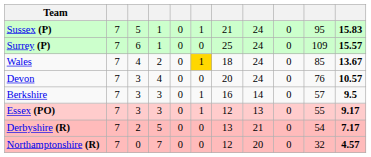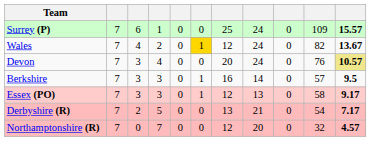 <table class="wikitable" style="text-align:center">
 <tr>
 <th width="150">Team</th>
 <th width="25"></th>
 <th width="25"></th>
 <th width="25"></th>
 <th width="25"></th>
 <th width="25"></th>
 <th width="40"></th>
 <th width="40"></th>
 <th width="40"></th>
 <th width="40"></th>
 <th width="40"></th>
-</tr>
-<tr style="background:#cfc;">
-<td style="text-align:left"><a href='#'>Sussex</a> <strong>(P)</strong></td>
-<td>7</td>
-<td>5</td>
-<td>1</td>
-<td>0</td>
-<td>1</td>
-<td>21</td>
-<td>24</td>
-<td>0</td>
-<td>95</td>
-<td><strong>15.83</strong></td>
 </tr>
 <tr style="background:#cfc;">
 <td style="text-align:left"><a href='#'>Surrey</a> <strong>(P)</strong></td>
 <td>7</td>
 <td>6</td>
 <td>1</td>
 <td>0</td>
 <td>0</td>
 <td>25</td>
 <td>24</td>
 <td>0</td>
 <td>109</td>
 <td><strong>15.57</strong></td>
 </tr>
 <tr>
 <td style="text-align:left"><a href='#'>Wales</a></td>
 <td>7</td>
 <td>4</td>
 <td>2</td>
 <td>0</td>
 <td style="background: gold;">1</td>
-<td>18</td>
+<td>12</td>
 <td>24</td>
 <td>0</td>
-<td>85</td>
+<td>82</td>
 <td><strong>13.67</strong></td>
 </tr>
 <tr>
 <td style="text-align:left"><a href='#'>Devon</a></td>
 <td>7</td>
 <td>3</td>
 <td>4</td>
 <td>0</td>
 <td>0</td>
 <td>20</td>
 <td>24</td>
 <td>0</td>
 <td>76</td>
-<td><strong>10.57</strong></td>
+<td style="background: khaki;"><strong>10.57</strong></td>
 </tr>
 <tr>
 <td style="text-align:left"><a href='#'>Berkshire</a></td>
 <td>7</td>
 <td>3</td>
 <td>3</td>
 <td>0</td>
 <td>1</td>
 <td>16</td>
 <td>14</td>
 <td>0</td>
 <td>57</td>
 <td><strong>9.5</strong></td>
 </tr>
 <tr style="background:#FFCCCC">
 <td style="text-align:left"><a href='#'>Essex</a> <strong>(PO)</strong></td>
 <td>7</td>
 <td>3</td>
 <td>3</td>
 <td>0</td>
 <td>1</td>
 <td>12</td>
 <td>13</td>
 <td>0</td>
-<td>55</td>
+<td>58</td>
 <td><strong>9.17</strong></td>
 </tr>
 <tr style="background:#FFBBBB">
 <td style="text-align:left"><a href='#'>Derbyshire</a> <strong>(R)</strong></td>
 <td>7</td>
 <td>2</td>
 <td>5</td>
 <td>0</td>
 <td>0</td>
 <td>13</td>
 <td>21</td>
 <td>0</td>
 <td>54</td>
 <td><strong>7.17</strong></td>
 </tr>
 <tr style="background:#FFBBBB">
 <td style="text-align:left"><a href='#'>Northamptonshire</a> <strong>(R)</strong></td>
 <td>7</td>
 <td>0</td>
 <td>7</td>
 <td>0</td>
 <td>0</td>
 <td>12</td>
 <td>20</td>
 <td>0</td>
 <td>32</td>
 <td><strong>4.57</strong></td>
 </tr>
 </table>
